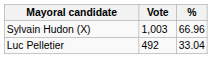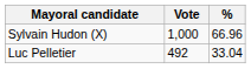 <table class="wikitable">
 <tr>
 <th bgcolor="#DDDDFF" width="200px">Mayoral candidate</th>
 <th bgcolor="#DDDDFF" width="50px">Vote</th>
 <th bgcolor="#DDDDFF" width="30px">%</th>
 </tr>
 <tr>
 <td>Sylvain Hudon (X)</td>
-<td>1,003</td>
+<td>1,000</td>
 <td>66.96</td>
 </tr>
 <tr>
 <td>Luc Pelletier</td>
 <td>492</td>
 <td>33.04</td>
 </tr>
 </table>
